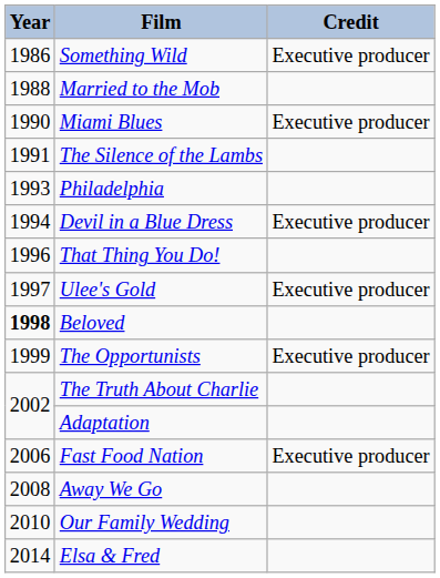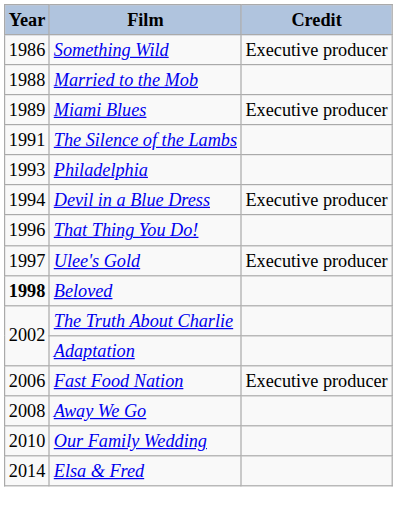 <table class="wikitable" style="font-size:95%;">
 <tr>
 <th style="background:#B0C4DE;">Year</th>
 <th style="background:#B0C4DE;">Film</th>
 <th style="background:#B0C4DE;">Credit</th>
 </tr>
 <tr>
 <td>1986</td>
 <td><em><a href='#'>Something Wild</a></em></td>
 <td>Executive producer</td>
 </tr>
 <tr>
 <td>1988</td>
 <td><em><a href='#'>Married to the Mob</a></em></td>
 <td></td>
 </tr>
 <tr>
-<td>1990</td>
+<td>1989</td>
 <td><em><a href='#'>Miami Blues</a></em></td>
 <td>Executive producer</td>
 </tr>
 <tr>
 <td>1991</td>
 <td><em><a href='#'>The Silence of the Lambs</a></em></td>
 <td></td>
 </tr>
 <tr>
 <td>1993</td>
 <td><em><a href='#'>Philadelphia</a></em></td>
 <td></td>
 </tr>
 <tr>
 <td>1994</td>
 <td><em><a href='#'>Devil in a Blue Dress</a></em></td>
 <td>Executive producer</td>
 </tr>
 <tr>
 <td>1996</td>
 <td><em><a href='#'>That Thing You Do!</a></em></td>
 <td></td>
 </tr>
 <tr>
 <td>1997</td>
 <td><em><a href='#'>Ulee's Gold</a></em></td>
 <td>Executive producer</td>
 </tr>
 <tr>
 <td><strong>1998</strong></td>
 <td><em><a href='#'>Beloved</a></em></td>
 <td></td>
 </tr>
 <tr>
-<td>1999</td>
-<td><em><a href='#'>The Opportunists</a></em></td>
-<td>Executive producer</td>
-</tr>
-<tr>
 <td rowspan=2>2002</td>
 <td><em><a href='#'>The Truth About Charlie</a></em></td>
 <td></td>
 </tr>
 <tr>
 <td><em><a href='#'>Adaptation</a></em></td>
 <td></td>
 </tr>
 <tr>
 <td>2006</td>
 <td><em><a href='#'>Fast Food Nation</a></em></td>
 <td>Executive producer</td>
 </tr>
 <tr>
 <td>2008</td>
 <td><em><a href='#'>Away We Go</a></em></td>
 <td></td>
 </tr>
 <tr>
 <td>2010</td>
 <td><em><a href='#'>Our Family Wedding</a></em></td>
 <td></td>
 </tr>
 <tr>
 <td>2014</td>
 <td><em><a href='#'>Elsa & Fred</a></em></td>
 <td></td>
 </tr>
 </table>
